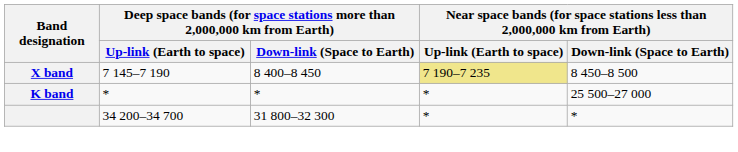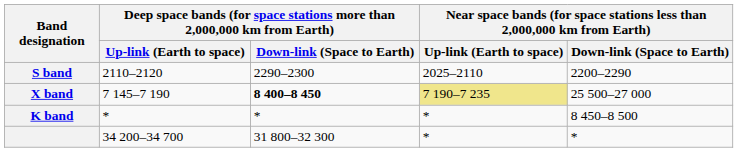 <table class="wikitable">
 <tr>
 <th rowspan="2">Band designation</th>
 <th colspan="2">Deep space bands (for <a href='#'>space stations</a> more than 2,000,000 km from Earth)</th>
 <th colspan="2">Near space bands (for space stations less than 2,000,000 km from Earth)</th>
 </tr>
 <tr>
 <th><a href='#'>Up-link</a> (Earth to space)</th>
 <th><a href='#'>Down-link</a> (Space to Earth)</th>
 <th>Up-link (Earth to space)</th>
 <th>Down-link (Space to Earth)</th>
 </tr>
 <tr>
+<th><a href='#'>S band</a></th>
+<td>2110–2120</td>
+<td>2290–2300</td>
+<td>2025–2110</td>
+<td>2200–2290</td>
+</tr>
+<tr>
 <th><a href='#'>X band</a></th>
 <td>7 145–7 190</td>
-<td>8 400–8 450</td>
+<td><strong>8 400–8 450</strong></td>
 <td style="background: khaki;">7 190–7 235</td>
-<td>8 450–8 500</td>
+<td>25 500–27 000</td>
 </tr>
 <tr>
 <th><a href='#'>K band</a></th>
 <td>*</td>
 <td>*</td>
 <td>*</td>
-<td>25 500–27 000</td>
+<td>8 450–8 500</td>
 </tr>
 <tr>
 <th></th>
 <td>34 200–34 700</td>
 <td>31 800–32 300</td>
 <td>*</td>
 <td>*</td>
 </tr>
 </table>
